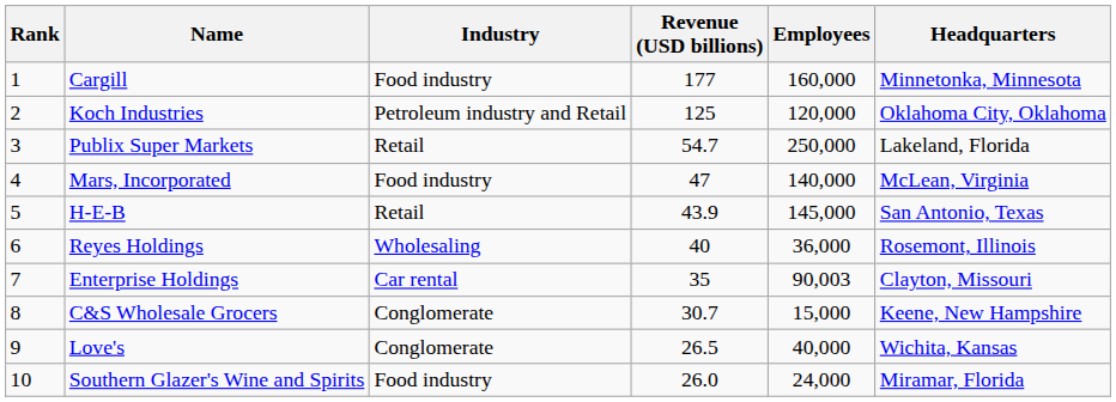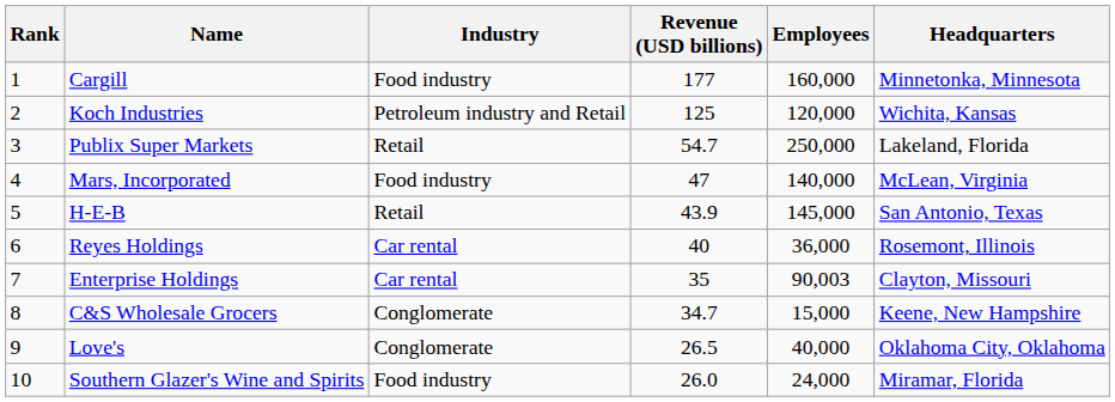 <table class="wikitable sortable">
 <tr>
 <th>Rank</th>
 <th>Name</th>
 <th>Industry</th>
 <th>Revenue <br>(USD billions)</th>
 <th>Employees</th>
 <th>Headquarters</th>
 </tr>
 <tr>
 <td>1</td>
 <td><a href='#'>Cargill</a></td>
 <td>Food industry</td>
 <td style="text-align:center;">177</td>
 <td style="text-align:center;">160,000</td>
 <td><a href='#'>Minnetonka, Minnesota</a></td>
 </tr>
 <tr>
 <td>2</td>
 <td><a href='#'>Koch Industries</a></td>
 <td>Petroleum industry and Retail</td>
 <td style="text-align:center;">125</td>
 <td style="text-align:center;">120,000</td>
-<td><a href='#'>Oklahoma City, Oklahoma</a></td>
+<td><a href='#'>Wichita, Kansas</a></td>
 </tr>
 <tr>
 <td>3</td>
 <td><a href='#'>Publix Super Markets</a></td>
 <td>Retail</td>
 <td style="text-align:center;">54.7</td>
 <td style="text-align:center;">250,000</td>
 <td>Lakeland, Florida</td>
 </tr>
 <tr>
 <td>4</td>
 <td><a href='#'>Mars, Incorporated</a></td>
 <td>Food industry</td>
 <td style="text-align:center;">47</td>
 <td style="text-align:center;">140,000</td>
 <td><a href='#'>McLean, Virginia</a></td>
 </tr>
 <tr>
 <td>5</td>
 <td><a href='#'>H-E-B</a></td>
 <td>Retail</td>
 <td style="text-align:center;">43.9</td>
 <td style="text-align:center;">145,000</td>
 <td><a href='#'>San Antonio, Texas</a></td>
 </tr>
 <tr>
 <td>6</td>
 <td><a href='#'>Reyes Holdings</a></td>
-<td><a href='#'>Wholesaling</a></td>
+<td><a href='#'>Car rental</a></td>
 <td style="text-align:center;">40</td>
 <td style="text-align:center;">36,000</td>
 <td><a href='#'>Rosemont, Illinois</a></td>
 </tr>
 <tr>
 <td>7</td>
 <td><a href='#'>Enterprise Holdings</a></td>
 <td><a href='#'>Car rental</a></td>
 <td style="text-align:center;">35</td>
 <td style="text-align:center;">90,003</td>
 <td><a href='#'>Clayton, Missouri</a></td>
 </tr>
 <tr>
 <td>8</td>
 <td><a href='#'>C&S Wholesale Grocers</a></td>
 <td>Conglomerate</td>
-<td style="text-align:center;">30.7</td>
+<td style="text-align:center;">34.7</td>
 <td style="text-align:center;">15,000</td>
 <td><a href='#'>Keene, New Hampshire</a></td>
 </tr>
 <tr>
 <td>9</td>
 <td><a href='#'>Love's</a></td>
 <td>Conglomerate</td>
 <td style="text-align:center;">26.5</td>
 <td style="text-align:center;">40,000</td>
-<td><a href='#'>Wichita, Kansas</a></td>
+<td><a href='#'>Oklahoma City, Oklahoma</a></td>
 </tr>
 <tr>
 <td>10</td>
 <td><a href='#'>Southern Glazer's Wine and Spirits</a></td>
 <td>Food industry</td>
 <td style="text-align:center;">26.0</td>
 <td style="text-align:center;">24,000</td>
 <td><a href='#'>Miramar, Florida</a></td>
 </tr>
 </table>
